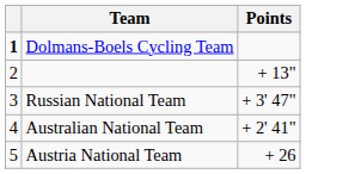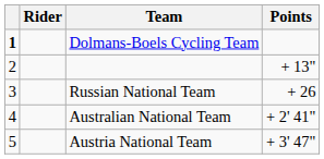 <table class="wikitable">
 <tr>
 <th></th>
+<th>Rider</th>
 <th>Team</th>
 <th>Points</th>
 </tr>
 <tr>
 <td><strong>1</strong></td>
+<td></td>
 <td><a href='#'>Dolmans-Boels Cycling Team</a></td>
 <td align="right"></td>
 </tr>
 <tr>
 <td>2</td>
 <td></td>
+<td></td>
 <td align="right">+ 13"</td>
 </tr>
 <tr>
 <td>3</td>
+<td></td>
 <td>Russian National Team</td>
-<td align="right">+ 3' 47"</td>
+<td align="right">+ 26</td>
 </tr>
 <tr>
 <td>4</td>
+<td></td>
 <td>Australian National Team</td>
 <td align="right">+ 2' 41"</td>
 </tr>
 <tr>
 <td>5</td>
+<td></td>
 <td>Austria National Team</td>
-<td align="right">+ 26</td>
+<td align="right">+ 3' 47"</td>
 </tr>
 </table>
